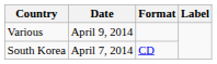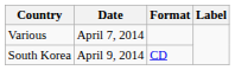 <table class="wikitable plainrowheaders">
 <tr>
 <th scope="col">Country</th>
 <th>Date</th>
 <th>Format</th>
 <th>Label</th>
 </tr>
 <tr>
 <td>Various</td>
-<td>April 9, 2014</td>
+<td>April 7, 2014</td>
 <td></td>
 <td rowspan="2"></td>
 </tr>
 <tr>
 <td>South Korea</td>
-<td>April 7, 2014</td>
+<td>April 9, 2014</td>
 <td><a href='#'>CD</a></td>
 </tr>
 </table>
